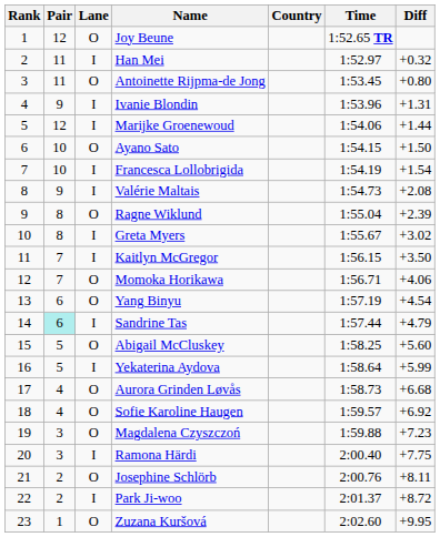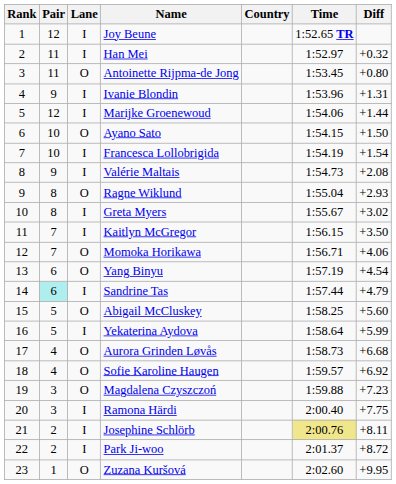 <table class="wikitable sortable" style="text-align:center">
 <tr>
 <th>Rank</th>
 <th>Pair</th>
 <th>Lane</th>
 <th>Name</th>
 <th>Country</th>
 <th>Time</th>
 <th>Diff</th>
 </tr>
 <tr>
 <td>1</td>
 <td>12</td>
-<td>O</td>
+<td>I</td>
 <td align=left><a href='#'>Joy Beune</a></td>
 <td align=left></td>
 <td>1:52.65 <strong><a href='#'>TR</a></strong></td>
 <td></td>
 </tr>
 <tr>
 <td>2</td>
 <td>11</td>
 <td>I</td>
 <td align=left><a href='#'>Han Mei</a></td>
 <td align=left></td>
 <td>1:52.97</td>
 <td>+0.32</td>
 </tr>
 <tr>
 <td>3</td>
 <td>11</td>
 <td>O</td>
 <td align=left><a href='#'>Antoinette Rijpma-de Jong</a></td>
 <td align=left></td>
 <td>1:53.45</td>
 <td>+0.80</td>
 </tr>
 <tr>
 <td>4</td>
 <td>9</td>
 <td>I</td>
 <td align=left><a href='#'>Ivanie Blondin</a></td>
 <td align=left></td>
 <td>1:53.96</td>
 <td>+1.31</td>
 </tr>
 <tr>
 <td>5</td>
 <td>12</td>
 <td>I</td>
 <td align=left><a href='#'>Marijke Groenewoud</a></td>
 <td align=left></td>
 <td>1:54.06</td>
 <td>+1.44</td>
 </tr>
 <tr>
 <td>6</td>
 <td>10</td>
 <td>O</td>
 <td align=left><a href='#'>Ayano Sato</a></td>
 <td align=left></td>
 <td>1:54.15</td>
 <td>+1.50</td>
 </tr>
 <tr>
 <td>7</td>
 <td>10</td>
 <td>I</td>
 <td align=left><a href='#'>Francesca Lollobrigida</a></td>
 <td align=left></td>
 <td>1:54.19</td>
 <td>+1.54</td>
 </tr>
 <tr>
 <td>8</td>
 <td>9</td>
 <td>I</td>
 <td align=left><a href='#'>Valérie Maltais</a></td>
 <td align=left></td>
 <td>1:54.73</td>
 <td>+2.08</td>
 </tr>
 <tr>
 <td>9</td>
 <td>8</td>
 <td>O</td>
 <td align=left><a href='#'>Ragne Wiklund</a></td>
 <td align=left></td>
 <td>1:55.04</td>
-<td>+2.39</td>
+<td>+2.93</td>
 </tr>
 <tr>
 <td>10</td>
 <td>8</td>
 <td>I</td>
 <td align=left><a href='#'>Greta Myers</a></td>
 <td align=left></td>
 <td>1:55.67</td>
 <td>+3.02</td>
 </tr>
 <tr>
 <td>11</td>
 <td>7</td>
 <td>I</td>
 <td align=left><a href='#'>Kaitlyn McGregor</a></td>
 <td align=left></td>
 <td>1:56.15</td>
 <td>+3.50</td>
 </tr>
 <tr>
 <td>12</td>
 <td>7</td>
 <td>O</td>
 <td align=left><a href='#'>Momoka Horikawa</a></td>
 <td align=left></td>
 <td>1:56.71</td>
 <td>+4.06</td>
 </tr>
 <tr>
 <td>13</td>
 <td>6</td>
 <td>O</td>
 <td align=left><a href='#'>Yang Binyu</a></td>
 <td align=left></td>
 <td>1:57.19</td>
 <td>+4.54</td>
 </tr>
 <tr>
 <td>14</td>
 <td style="background: paleturquoise;">6</td>
 <td>I</td>
 <td align=left><a href='#'>Sandrine Tas</a></td>
 <td align=left></td>
 <td>1:57.44</td>
 <td>+4.79</td>
 </tr>
 <tr>
 <td>15</td>
 <td>5</td>
 <td>O</td>
 <td align=left><a href='#'>Abigail McCluskey</a></td>
 <td align=left></td>
 <td>1:58.25</td>
 <td>+5.60</td>
 </tr>
 <tr>
 <td>16</td>
 <td>5</td>
 <td>I</td>
 <td align=left><a href='#'>Yekaterina Aydova</a></td>
 <td align=left></td>
 <td>1:58.64</td>
 <td>+5.99</td>
 </tr>
 <tr>
 <td>17</td>
 <td>4</td>
 <td>O</td>
 <td align=left><a href='#'>Aurora Grinden Løvås</a></td>
 <td align=left></td>
 <td>1:58.73</td>
 <td>+6.68</td>
 </tr>
 <tr>
 <td>18</td>
 <td>4</td>
 <td>O</td>
 <td align=left><a href='#'>Sofie Karoline Haugen</a></td>
 <td align=left></td>
 <td>1:59.57</td>
 <td>+6.92</td>
 </tr>
 <tr>
 <td>19</td>
 <td>3</td>
 <td>O</td>
 <td align=left><a href='#'>Magdalena Czyszczoń</a></td>
 <td align=left></td>
 <td>1:59.88</td>
 <td>+7.23</td>
 </tr>
 <tr>
 <td>20</td>
 <td>3</td>
 <td>I</td>
 <td align=left><a href='#'>Ramona Härdi</a></td>
 <td align=left></td>
 <td>2:00.40</td>
 <td>+7.75</td>
 </tr>
 <tr>
 <td>21</td>
 <td>2</td>
-<td>O</td>
+<td>I</td>
 <td align=left><a href='#'>Josephine Schlörb</a></td>
 <td align=left></td>
-<td>2:00.76</td>
+<td style="background: khaki;">2:00.76</td>
 <td>+8.11</td>
 </tr>
 <tr>
 <td>22</td>
 <td>2</td>
 <td>I</td>
 <td align=left><a href='#'>Park Ji-woo</a></td>
 <td align=left></td>
 <td>2:01.37</td>
 <td>+8.72</td>
 </tr>
 <tr>
 <td>23</td>
 <td>1</td>
 <td>O</td>
 <td align=left><a href='#'>Zuzana Kuršová</a></td>
 <td align=left></td>
 <td>2:02.60</td>
 <td>+9.95</td>
 </tr>
 </table>
